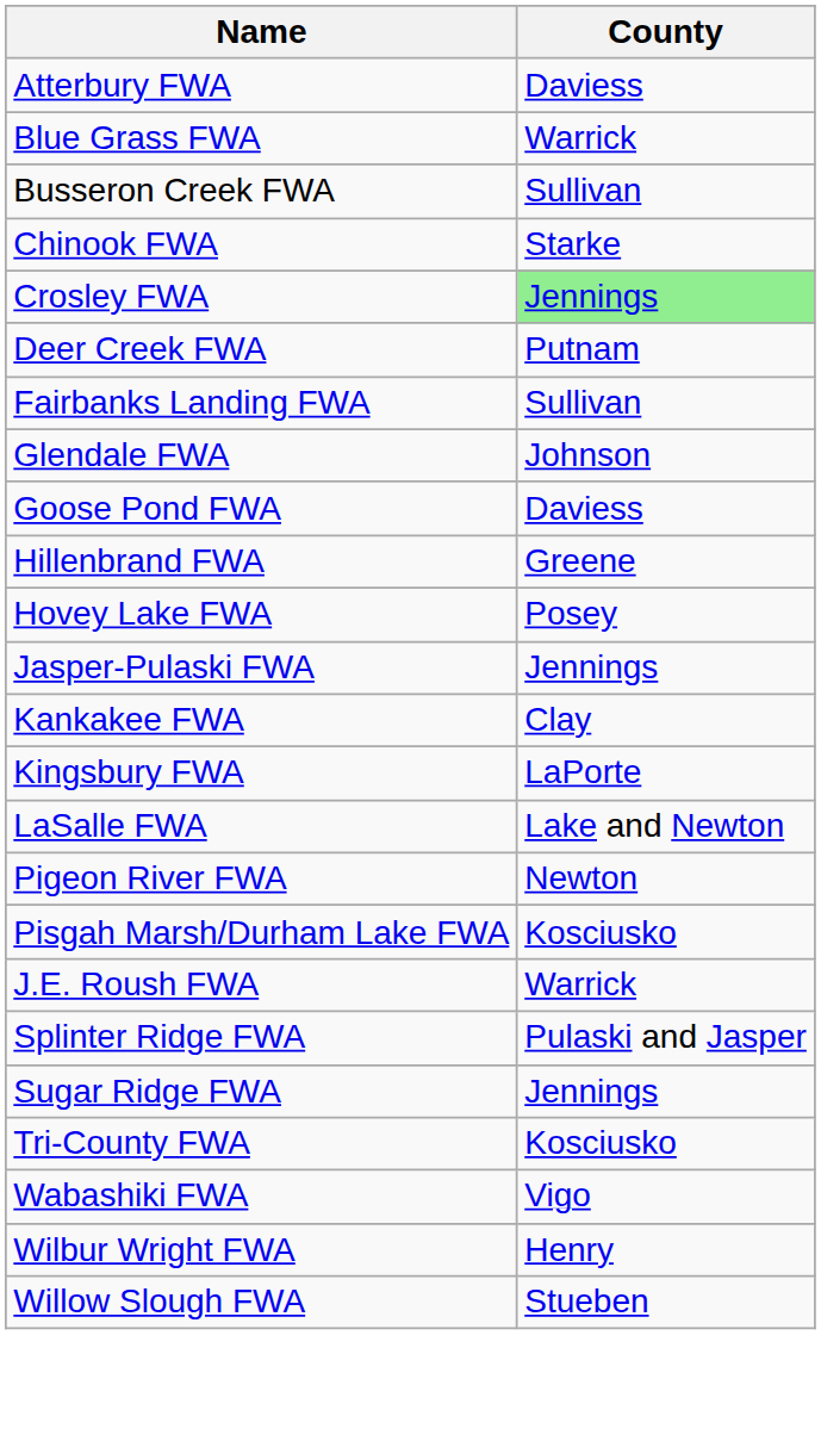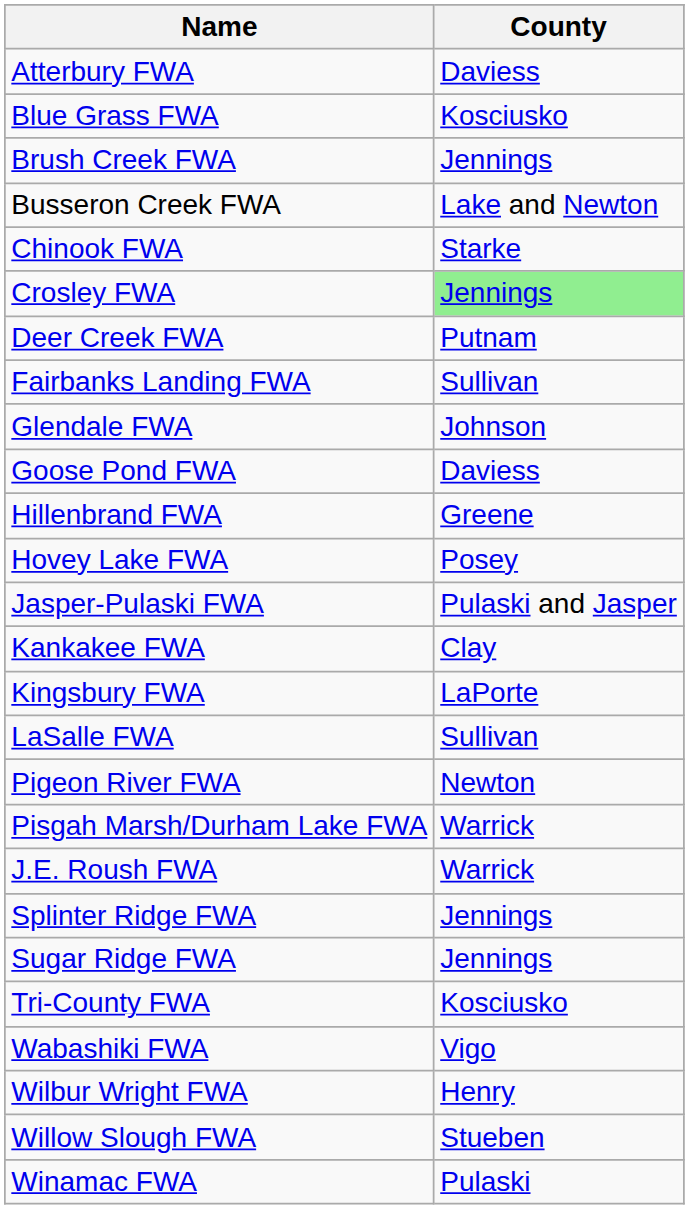 <table class="wikitable sortable">
 <tr>
 <th>Name</th>
 <th>County</th>
 </tr>
 <tr>
 <td><a href='#'>Atterbury FWA</a></td>
 <td><a href='#'>Daviess</a></td>
 </tr>
 <tr>
 <td><a href='#'>Blue Grass FWA</a></td>
-<td><a href='#'>Warrick</a></td>
+<td><a href='#'>Kosciusko</a></td>
+</tr>
+<tr>
+<td><a href='#'>Brush Creek FWA</a></td>
+<td><a href='#'>Jennings</a></td>
 </tr>
 <tr>
 <td>Busseron Creek FWA</td>
-<td><a href='#'>Sullivan</a></td>
+<td><a href='#'>Lake</a> and <a href='#'>Newton</a></td>
 </tr>
 <tr>
 <td><a href='#'>Chinook FWA</a></td>
 <td><a href='#'>Starke</a></td>
 </tr>
 <tr>
 <td><a href='#'>Crosley FWA</a></td>
 <td style="background: lightgreen;"><a href='#'>Jennings</a></td>
 </tr>
 <tr>
 <td><a href='#'>Deer Creek FWA</a></td>
 <td><a href='#'>Putnam</a></td>
 </tr>
 <tr>
 <td><a href='#'>Fairbanks Landing FWA</a></td>
 <td><a href='#'>Sullivan</a></td>
 </tr>
 <tr>
 <td><a href='#'>Glendale FWA</a></td>
 <td><a href='#'>Johnson</a></td>
 </tr>
 <tr>
 <td><a href='#'>Goose Pond FWA</a></td>
 <td><a href='#'>Daviess</a></td>
 </tr>
 <tr>
 <td><a href='#'>Hillenbrand FWA</a></td>
 <td><a href='#'>Greene</a></td>
 </tr>
 <tr>
 <td><a href='#'>Hovey Lake FWA</a></td>
 <td><a href='#'>Posey</a></td>
 </tr>
 <tr>
 <td><a href='#'>Jasper-Pulaski FWA</a></td>
-<td><a href='#'>Jennings</a></td>
+<td><a href='#'>Pulaski</a> and <a href='#'>Jasper</a></td>
 </tr>
 <tr>
 <td><a href='#'>Kankakee FWA</a></td>
 <td><a href='#'>Clay</a></td>
 </tr>
 <tr>
 <td><a href='#'>Kingsbury FWA</a></td>
 <td><a href='#'>LaPorte</a></td>
 </tr>
 <tr>
 <td><a href='#'>LaSalle FWA</a></td>
-<td><a href='#'>Lake</a> and <a href='#'>Newton</a></td>
+<td><a href='#'>Sullivan</a></td>
 </tr>
 <tr>
 <td><a href='#'>Pigeon River FWA</a></td>
 <td><a href='#'>Newton</a></td>
 </tr>
 <tr>
 <td><a href='#'>Pisgah Marsh/Durham Lake FWA</a></td>
-<td><a href='#'>Kosciusko</a></td>
+<td><a href='#'>Warrick</a></td>
 </tr>
 <tr>
 <td><a href='#'>J.E. Roush FWA</a></td>
 <td><a href='#'>Warrick</a></td>
 </tr>
 <tr>
 <td><a href='#'>Splinter Ridge FWA</a></td>
-<td><a href='#'>Pulaski</a> and <a href='#'>Jasper</a></td>
+<td><a href='#'>Jennings</a></td>
 </tr>
 <tr>
 <td><a href='#'>Sugar Ridge FWA</a></td>
 <td><a href='#'>Jennings</a></td>
 </tr>
 <tr>
 <td><a href='#'>Tri-County FWA</a></td>
 <td><a href='#'>Kosciusko</a></td>
 </tr>
 <tr>
 <td><a href='#'>Wabashiki FWA</a></td>
 <td><a href='#'>Vigo</a></td>
 </tr>
 <tr>
 <td><a href='#'>Wilbur Wright FWA</a></td>
 <td><a href='#'>Henry</a></td>
 </tr>
 <tr>
 <td><a href='#'>Willow Slough FWA</a></td>
 <td><a href='#'>Stueben</a></td>
 </tr>
+<tr>
+<td><a href='#'>Winamac FWA</a></td>
+<td><a href='#'>Pulaski</a></td>
+</tr>
 </table>
